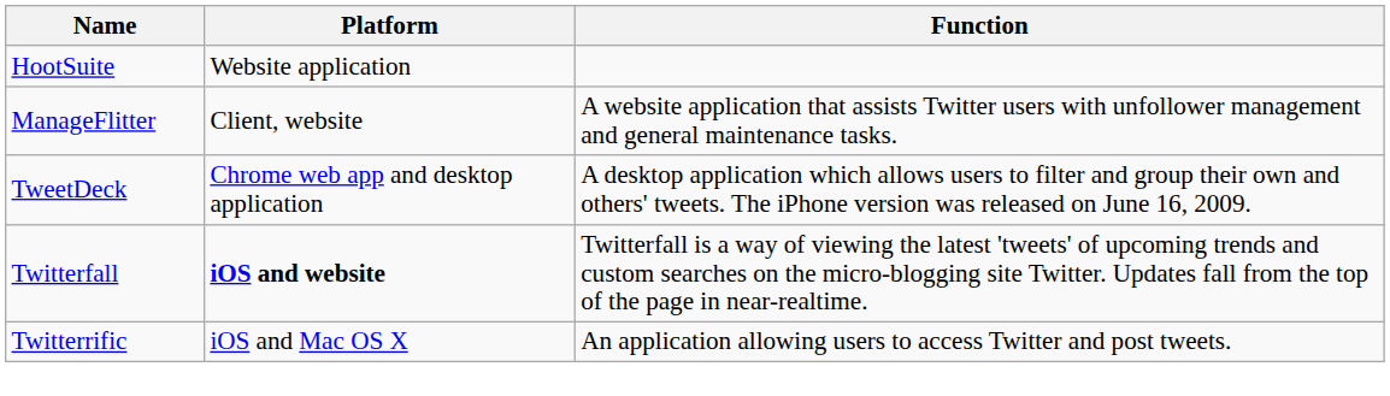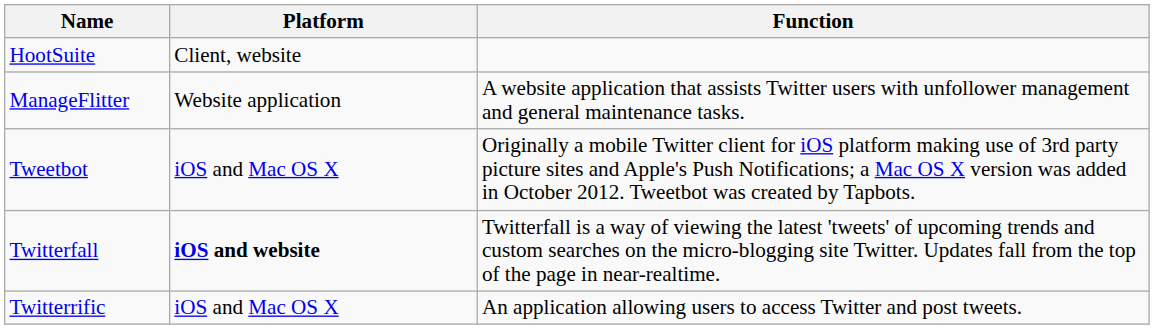 <table class="wikitable sortable">
 <tr>
 <th scope="col" style="width:120px;">Name</th>
 <th scope="col" style="width:240px;">Platform</th>
 <th scope="col" style="width:540px;">Function</th>
 </tr>
 <tr>
 <td><a href='#'>HootSuite</a></td>
-<td>Website application</td>
+<td>Client, website</td>
 </tr>
 <tr>
 <td><a href='#'>ManageFlitter</a></td>
-<td>Client, website</td>
+<td>Website application</td>
 <td>A website application that assists Twitter users with unfollower management and general maintenance tasks.</td>
 </tr>
 <tr>
-<td><a href='#'>TweetDeck</a></td>
-<td><a href='#'>Chrome web app</a> and desktop application</td>
-<td>A desktop application which allows users to filter and group their own and others' tweets. The iPhone version was released on June 16, 2009.</td>
+<td><a href='#'>Tweetbot</a></td>
+<td><a href='#'>iOS</a> and <a href='#'>Mac OS X</a></td>
+<td>Originally a mobile Twitter client for <a href='#'>iOS</a> platform making use of 3rd party picture sites and Apple's Push Notifications; a <a href='#'>Mac OS X</a> version was added in October 2012. Tweetbot was created by Tapbots.</td>
 </tr>
 <tr>
 <td><a href='#'>Twitterfall</a></td>
 <td><strong><a href='#'>iOS</a> and website</strong></td>
 <td>Twitterfall is a way of viewing the latest 'tweets' of upcoming trends and custom searches on the micro-blogging site Twitter. Updates fall from the top of the page in near-realtime.</td>
 </tr>
 <tr>
 <td><a href='#'>Twitterrific</a></td>
 <td><a href='#'>iOS</a> and <a href='#'>Mac OS X</a></td>
 <td>An application allowing users to access Twitter and post tweets.</td>
 </tr>
 </table>
